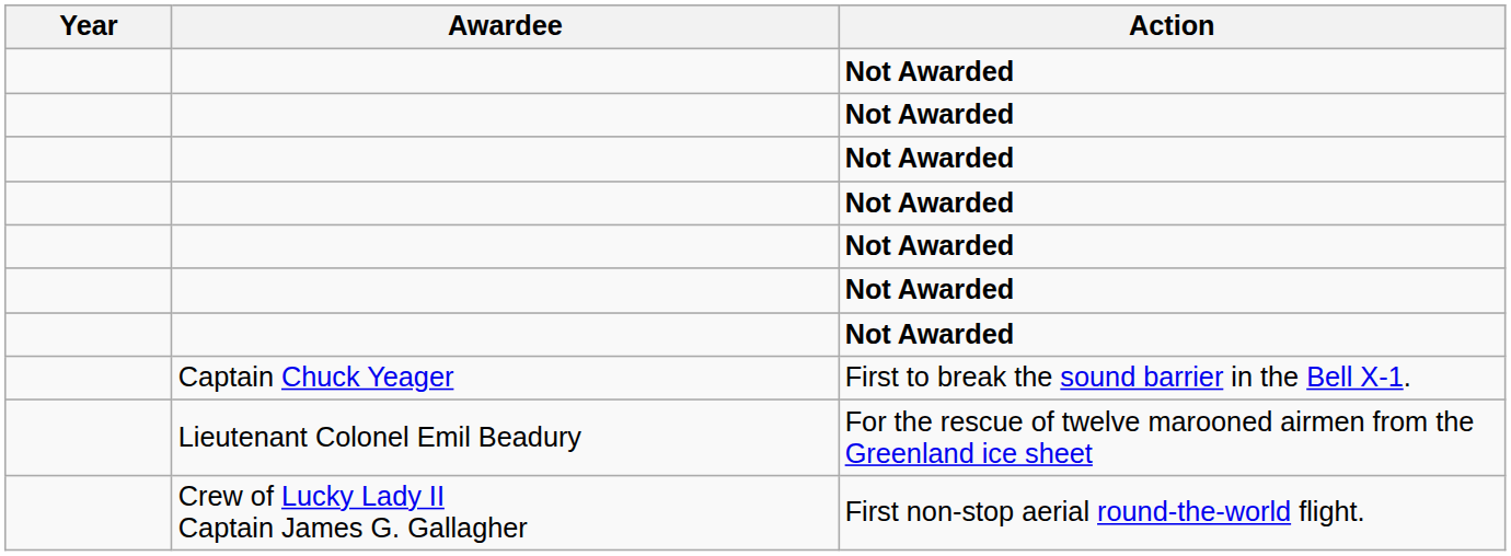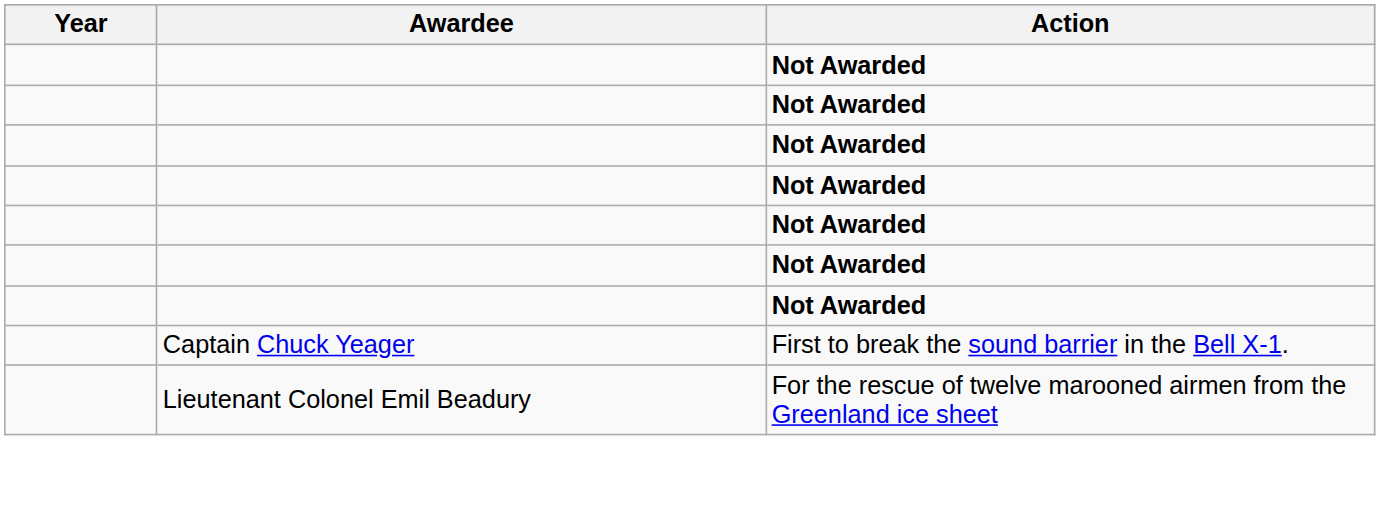 <table class=wikitable>
 <tr style="background:#CCCCCC">
 <th width="5%">Year</th>
 <th width=20%>Awardee</th>
 <th width=20%>Action</th>
 </tr>
 <tr>
 <td></td>
 <td></td>
 <td><strong>Not Awarded</strong></td>
 </tr>
 <tr>
 <td></td>
 <td></td>
 <td><strong>Not Awarded</strong></td>
 </tr>
 <tr>
 <td></td>
 <td></td>
 <td><strong>Not Awarded</strong></td>
 </tr>
 <tr>
 <td></td>
 <td></td>
 <td><strong>Not Awarded</strong></td>
 </tr>
 <tr>
 <td></td>
 <td></td>
 <td><strong>Not Awarded</strong></td>
 </tr>
 <tr>
 <td></td>
 <td></td>
 <td><strong>Not Awarded</strong></td>
 </tr>
 <tr>
 <td></td>
 <td></td>
 <td><strong>Not Awarded</strong></td>
 </tr>
 <tr>
 <td></td>
 <td>Captain <a href='#'>Chuck Yeager</a></td>
 <td>First to break the <a href='#'>sound barrier</a> in the <a href='#'>Bell X-1</a>.</td>
 </tr>
 <tr>
 <td></td>
 <td>Lieutenant Colonel Emil Beadury</td>
 <td>For the rescue of twelve marooned airmen from the <a href='#'>Greenland ice sheet</a></td>
 </tr>
-<tr>
-<td></td>
-<td>Crew of <a href='#'>Lucky Lady II</a><br>Captain James G. Gallagher</td>
-<td>First non-stop aerial <a href='#'>round-the-world</a> flight.</td>
-</tr>
 </table>
